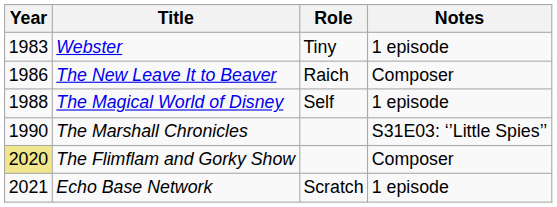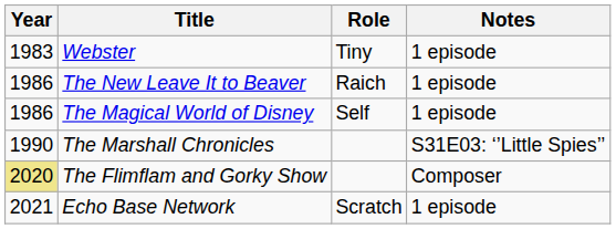 <table class="wikitable sortable">
 <tr>
 <th>Year</th>
 <th>Title</th>
 <th>Role</th>
 <th>Notes</th>
 </tr>
 <tr>
 <td>1983</td>
 <td><em><a href='#'>Webster</a></em></td>
 <td>Tiny</td>
 <td>1 episode</td>
 </tr>
 <tr>
 <td>1986</td>
 <td><em><a href='#'>The New Leave It to Beaver</a></em></td>
 <td>Raich</td>
-<td>Composer</td>
+<td>1 episode</td>
 </tr>
 <tr>
-<td>1988</td>
+<td>1986</td>
 <td><em><a href='#'>The Magical World of Disney</a></em></td>
 <td>Self</td>
 <td>1 episode</td>
 </tr>
 <tr>
 <td>1990</td>
 <td><em>The Marshall Chronicles</em></td>
 <td></td>
 <td>S31E03: ‘’Little Spies’’</td>
 </tr>
 <tr>
 <td style="background: khaki;">2020</td>
 <td><em>The Flimflam and Gorky Show</em></td>
 <td></td>
 <td>Composer</td>
 </tr>
 <tr>
 <td>2021</td>
 <td><em>Echo Base Network</em></td>
 <td>Scratch</td>
 <td>1 episode</td>
 </tr>
 </table>
